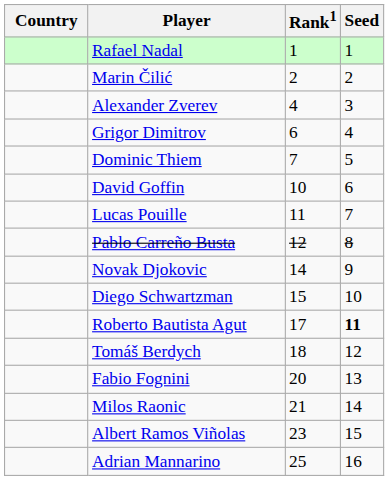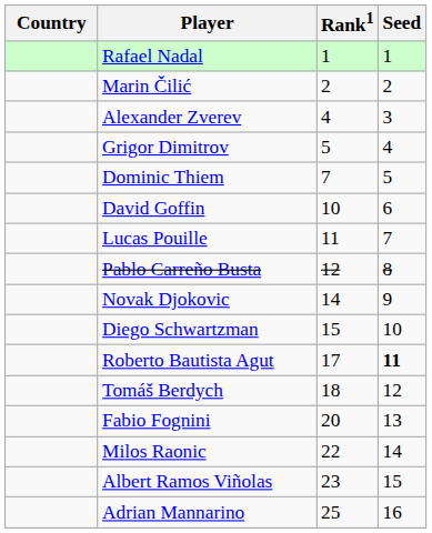 <table class="sortable wikitable">
 <tr>
 <th width="70">Country</th>
 <th width="175">Player</th>
 <th>Rank<sup>1</sup></th>
 <th>Seed</th>
 </tr>
 <tr style="background:#cfc;">
 <td></td>
 <td><a href='#'>Rafael Nadal</a></td>
 <td>1</td>
 <td>1</td>
 </tr>
 <tr>
 <td></td>
 <td><a href='#'>Marin Čilić</a></td>
 <td>2</td>
 <td>2</td>
 </tr>
 <tr>
 <td></td>
 <td><a href='#'>Alexander Zverev</a></td>
 <td>4</td>
 <td>3</td>
 </tr>
 <tr>
 <td></td>
 <td><a href='#'>Grigor Dimitrov</a></td>
-<td>6</td>
+<td>5</td>
 <td>4</td>
 </tr>
 <tr>
 <td></td>
 <td><a href='#'>Dominic Thiem</a></td>
 <td>7</td>
 <td>5</td>
 </tr>
 <tr>
 <td></td>
 <td><a href='#'>David Goffin</a></td>
 <td>10</td>
 <td>6</td>
 </tr>
 <tr>
 <td></td>
 <td><a href='#'>Lucas Pouille</a></td>
 <td>11</td>
 <td>7</td>
 </tr>
 <tr>
 <td><s></s></td>
 <td><s><a href='#'>Pablo Carreño Busta</a></s></td>
 <td><s>12</s></td>
 <td><s>8</s></td>
 </tr>
 <tr>
 <td></td>
 <td><a href='#'>Novak Djokovic</a></td>
 <td>14</td>
 <td>9</td>
 </tr>
 <tr>
 <td></td>
 <td><a href='#'>Diego Schwartzman</a></td>
 <td>15</td>
 <td>10</td>
 </tr>
 <tr>
 <td></td>
 <td><a href='#'>Roberto Bautista Agut</a></td>
 <td>17</td>
 <td><strong>11</strong></td>
 </tr>
 <tr>
 <td></td>
 <td><a href='#'>Tomáš Berdych</a></td>
 <td>18</td>
 <td>12</td>
 </tr>
 <tr>
 <td></td>
 <td><a href='#'>Fabio Fognini</a></td>
 <td>20</td>
 <td>13</td>
 </tr>
 <tr>
 <td></td>
 <td><a href='#'>Milos Raonic</a></td>
-<td>21</td>
+<td>22</td>
 <td>14</td>
 </tr>
 <tr>
 <td></td>
 <td><a href='#'>Albert Ramos Viñolas</a></td>
 <td>23</td>
 <td>15</td>
 </tr>
 <tr>
 <td></td>
 <td><a href='#'>Adrian Mannarino</a></td>
 <td>25</td>
 <td>16</td>
 </tr>
 </table>
